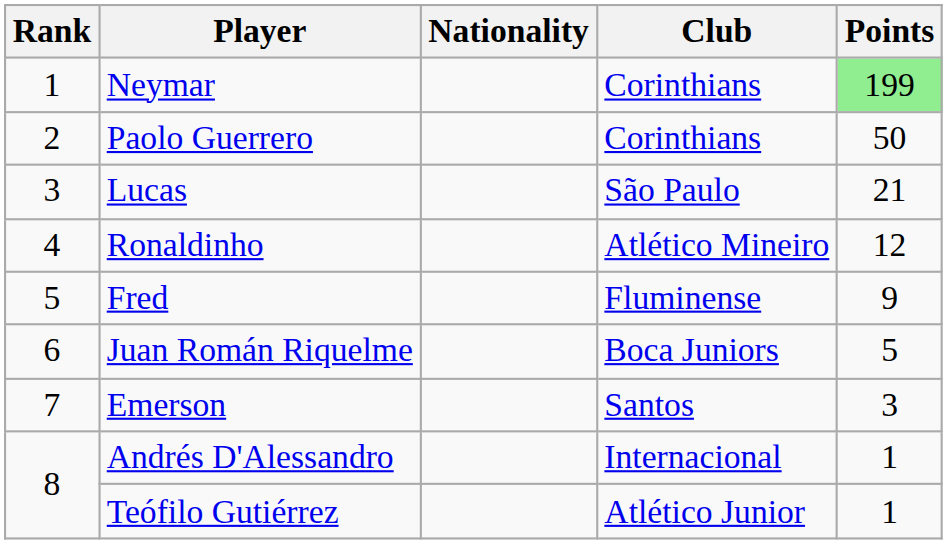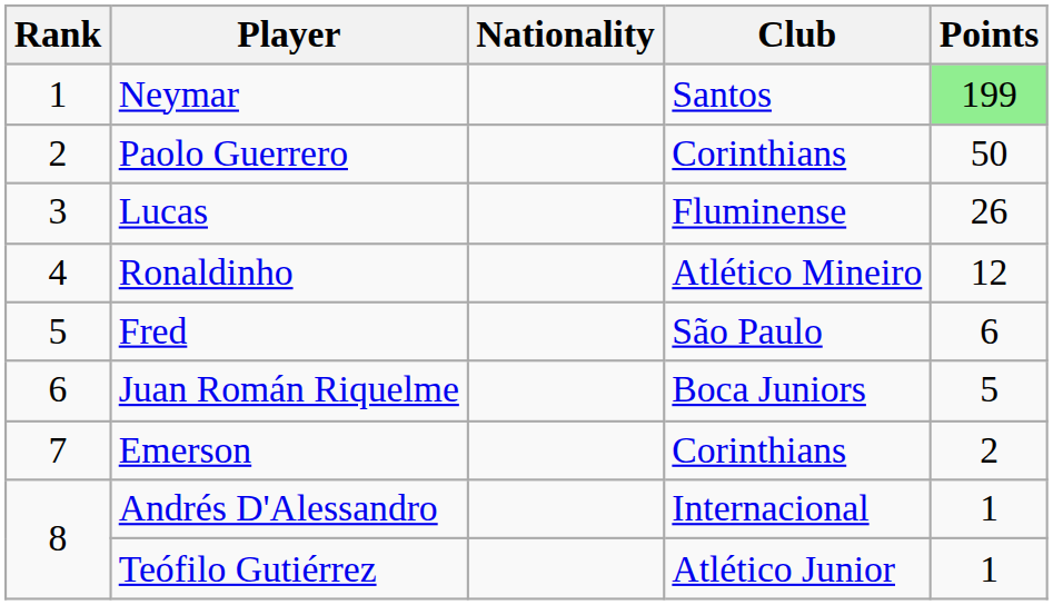 <table class="wikitable">
 <tr>
 <th>Rank</th>
 <th>Player</th>
 <th>Nationality</th>
 <th>Club</th>
 <th>Points</th>
 </tr>
 <tr>
 <td align=center>1</td>
 <td><a href='#'>Neymar</a></td>
 <td></td>
-<td> <a href='#'>Corinthians</a></td>
+<td> <a href='#'>Santos</a></td>
 <td align=center style="background: lightgreen;">199</td>
 </tr>
 <tr>
 <td align=center>2</td>
 <td><a href='#'>Paolo Guerrero</a></td>
 <td></td>
 <td> <a href='#'>Corinthians</a></td>
 <td align=center>50</td>
 </tr>
 <tr>
 <td align=center>3</td>
 <td><a href='#'>Lucas</a></td>
 <td></td>
-<td> <a href='#'>São Paulo</a></td>
-<td align=center>21</td>
+<td> <a href='#'>Fluminense</a></td>
+<td align=center>26</td>
 </tr>
 <tr>
 <td align=center>4</td>
 <td><a href='#'>Ronaldinho</a></td>
 <td></td>
 <td> <a href='#'>Atlético Mineiro</a></td>
 <td align=center>12</td>
 </tr>
 <tr>
 <td align=center>5</td>
 <td><a href='#'>Fred</a></td>
 <td></td>
-<td> <a href='#'>Fluminense</a></td>
-<td align=center>9</td>
+<td> <a href='#'>São Paulo</a></td>
+<td align=center>6</td>
 </tr>
 <tr>
 <td align=center>6</td>
 <td><a href='#'>Juan Román Riquelme</a></td>
 <td></td>
 <td> <a href='#'>Boca Juniors</a></td>
 <td align=center>5</td>
 </tr>
 <tr>
 <td align=center>7</td>
 <td><a href='#'>Emerson</a></td>
 <td></td>
-<td> <a href='#'>Santos</a></td>
-<td align=center>3</td>
+<td> <a href='#'>Corinthians</a></td>
+<td align=center>2</td>
 </tr>
 <tr>
 <td align=center rowspan=2>8</td>
 <td><a href='#'>Andrés D'Alessandro</a></td>
 <td></td>
 <td> <a href='#'>Internacional</a></td>
 <td align=center>1</td>
 </tr>
 <tr>
 <td><a href='#'>Teófilo Gutiérrez</a></td>
 <td></td>
 <td> <a href='#'>Atlético Junior</a></td>
 <td align=center>1</td>
 </tr>
 </table>
